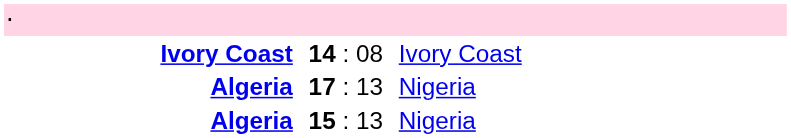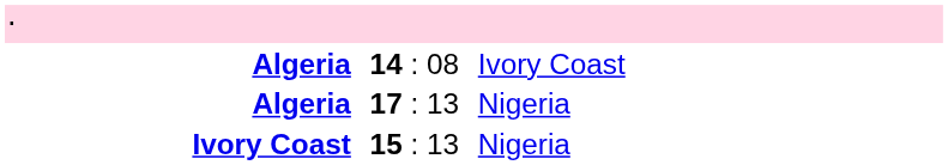 <table style="text-align:center; float:left; margin-right:1em;">
 <tr>
 <th width=30%></th>
 <th width=10%></th>
 <th width=30%></th>
 <th width=10%></th>
 </tr>
 <tr align="left" bgcolor=#ffd4e4>
 <td colspan=4>⋅</td>
 </tr>
 <tr>
-<td align="right"><strong><a href='#'>Ivory Coast</a></strong> </td>
+<td align="right"><strong><a href='#'>Algeria</a></strong> </td>
 <td><strong>14</strong> : 08</td>
 <td align="left"> <a href='#'>Ivory Coast</a></td>
 </tr>
 <tr>
 <td align="right"><strong><a href='#'>Algeria</a></strong> </td>
 <td><strong>17</strong> : 13</td>
 <td align="left"> <a href='#'>Nigeria</a></td>
 </tr>
 <tr>
-<td align="right"><strong><a href='#'>Algeria</a></strong> </td>
+<td align="right"><strong><a href='#'>Ivory Coast</a></strong> </td>
 <td><strong>15</strong> : 13</td>
 <td align="left"> <a href='#'>Nigeria</a></td>
 </tr>
 <tr align="left" bgcolor=#ffd4e4>
 </tr>
 </table>
